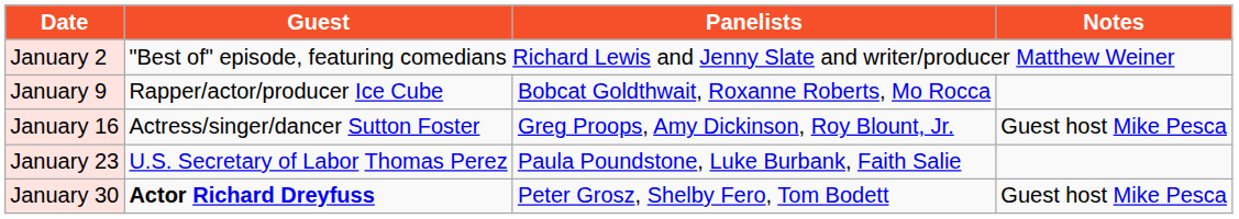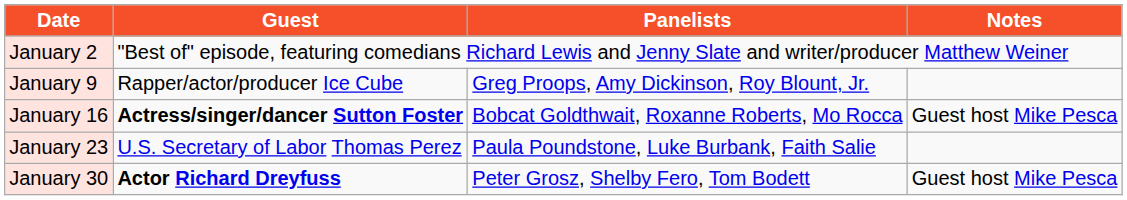 <table class="wikitable">
 <tr>
 <th style="background:#F55029;color:#FFFFFF;">Date</th>
 <th style="background:#F55029;color:#FFFFFF;">Guest</th>
 <th style="background:#F55029;color:#FFFFFF;">Panelists</th>
 <th style="background:#F55029;color:#FFFFFF;">Notes</th>
 </tr>
 <tr>
 <td style="background:#FFE3DF;color:#000000;">January 2</td>
 <td colspan="3">"Best of" episode, featuring comedians <a href='#'>Richard Lewis</a> and <a href='#'>Jenny Slate</a> and writer/producer <a href='#'>Matthew Weiner</a></td>
 </tr>
 <tr>
 <td style="background:#FFE3DF;color:#000000;">January 9</td>
 <td>Rapper/actor/producer <a href='#'>Ice Cube</a></td>
-<td><a href='#'>Bobcat Goldthwait</a>, <a href='#'>Roxanne Roberts</a>, <a href='#'>Mo Rocca</a></td>
+<td><a href='#'>Greg Proops</a>, <a href='#'>Amy Dickinson</a>, <a href='#'>Roy Blount, Jr.</a></td>
 <td></td>
 </tr>
 <tr>
 <td style="background:#FFE3DF;color:#000000;">January 16</td>
-<td>Actress/singer/dancer <a href='#'>Sutton Foster</a></td>
-<td><a href='#'>Greg Proops</a>, <a href='#'>Amy Dickinson</a>, <a href='#'>Roy Blount, Jr.</a></td>
+<td><strong>Actress/singer/dancer <a href='#'>Sutton Foster</a></strong></td>
+<td><a href='#'>Bobcat Goldthwait</a>, <a href='#'>Roxanne Roberts</a>, <a href='#'>Mo Rocca</a></td>
 <td>Guest host <a href='#'>Mike Pesca</a></td>
 </tr>
 <tr>
 <td style="background:#FFE3DF;color:#000000;">January 23</td>
 <td><a href='#'>U.S. Secretary of Labor</a> <a href='#'>Thomas Perez</a></td>
 <td><a href='#'>Paula Poundstone</a>, <a href='#'>Luke Burbank</a>, <a href='#'>Faith Salie</a></td>
 <td></td>
 </tr>
 <tr>
 <td style="background:#FFE3DF;color:#000000;">January 30</td>
 <td><strong>Actor <a href='#'>Richard Dreyfuss</a></strong></td>
 <td><a href='#'>Peter Grosz</a>, <a href='#'>Shelby Fero</a>, <a href='#'>Tom Bodett</a></td>
 <td>Guest host <a href='#'>Mike Pesca</a></td>
 </tr>
 </table>
